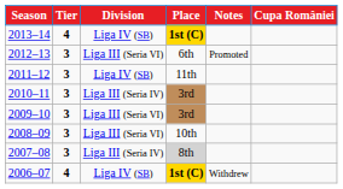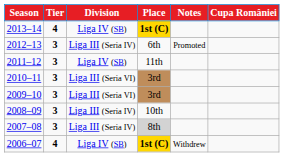 <table class="wikitable" style="text-align:center; font-size:90%">
 <tr>
 <th style="background:#e71e24;color:#FFFFFF;border:1px solid #0a8ddd;">Season</th>
 <th style="background:#e71e24;color:#FFFFFF;border:1px solid #0a8ddd;">Tier</th>
 <th style="background:#e71e24;color:#FFFFFF;border:1px solid #0a8ddd;">Division</th>
 <th style="background:#e71e24;color:#FFFFFF;border:1px solid #0a8ddd;">Place</th>
 <th style="background:#e71e24;color:#FFFFFF;border:1px solid #0a8ddd;">Notes</th>
 <th style="background:#e71e24;color:#FFFFFF;border:1px solid #0a8ddd;">Cupa României</th>
 </tr>
 <tr>
 <td><a href='#'>2013–14</a></td>
 <td><strong>4</strong></td>
 <td><a href='#'>Liga IV</a> <small>(<a href='#'>SB</a>)</small></td>
 <td align=center bgcolor=gold><strong>1st (C)</strong></td>
 <td></td>
 <td></td>
 </tr>
 <tr>
 <td><a href='#'>2012–13</a></td>
 <td><strong>3</strong></td>
-<td><a href='#'>Liga III</a> <small>(Seria VI)</small></td>
+<td><a href='#'>Liga III</a> <small>(Seria IV)</small></td>
 <td>6th</td>
 <td><small>Promoted</small></td>
 <td></td>
 </tr>
 <tr>
 <td><a href='#'>2011–12</a></td>
 <td><strong>3</strong></td>
 <td><a href='#'>Liga IV</a> <small>(<a href='#'>SB</a>)</small></td>
 <td>11th</td>
 <td></td>
 <td></td>
 </tr>
 <tr>
 <td><a href='#'>2010–11</a></td>
 <td><strong>3</strong></td>
-<td><a href='#'>Liga III</a> <small>(Seria IV)</small></td>
+<td><a href='#'>Liga III</a> <small>(Seria VI)</small></td>
 <td align=center bgcolor=#BF8D5B>3rd</td>
 <td></td>
 <td></td>
 </tr>
 <tr>
 <td><a href='#'>2009–10</a></td>
 <td><strong>3</strong></td>
 <td><a href='#'>Liga III</a> <small>(Seria VI)</small></td>
 <td align=center bgcolor=#BF8D5B>3rd</td>
 <td></td>
 <td></td>
 </tr>
 <tr>
 <td><a href='#'>2008–09</a></td>
 <td><strong>3</strong></td>
-<td><a href='#'>Liga III</a> <small>(Seria VI)</small></td>
+<td><a href='#'>Liga III</a> <small>(Seria IV)</small></td>
 <td>10th</td>
 <td></td>
 <td></td>
 </tr>
 <tr>
 <td><a href='#'>2007–08</a></td>
 <td><strong>3</strong></td>
 <td><a href='#'>Liga III</a> <small>(Seria IV)</small></td>
 <td style="background: lightgrey;">8th</td>
 <td></td>
 <td></td>
 </tr>
 <tr>
 <td><a href='#'>2006–07</a></td>
 <td><strong>4</strong></td>
 <td><a href='#'>Liga IV</a> <small>(<a href='#'>SB</a>)</small></td>
 <td align=center bgcolor=gold><strong>1st (C)</strong></td>
 <td><small>Withdrew</small></td>
 <td></td>
 </tr>
 </table>
